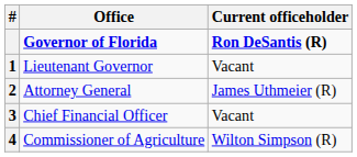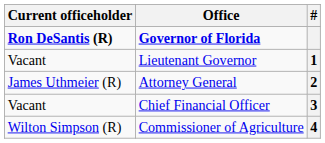 <table class=wikitable>
 <tr>
+<th>Current officeholder</th>
+<th>Office</th>
 <th>#</th>
-<th>Office</th>
-<th>Current officeholder</th>
 </tr>
 <tr>
+<td><strong><a href='#'>Ron DeSantis</a> (R)</strong></td>
+<td><strong><a href='#'>Governor of Florida</a></strong></td>
 <th></th>
-<td><strong><a href='#'>Governor of Florida</a></strong></td>
-<td><strong><a href='#'>Ron DeSantis</a> (R)</strong></td>
 </tr>
 <tr>
+<td>Vacant</td>
+<td><a href='#'>Lieutenant Governor</a></td>
 <th>1</th>
-<td><a href='#'>Lieutenant Governor</a></td>
-<td>Vacant</td>
 </tr>
 <tr>
+<td><a href='#'>James Uthmeier</a> (R)</td>
+<td><a href='#'>Attorney General</a></td>
 <th>2</th>
-<td><a href='#'>Attorney General</a></td>
-<td><a href='#'>James Uthmeier</a> (R)</td>
 </tr>
 <tr>
+<td>Vacant</td>
+<td><a href='#'>Chief Financial Officer</a></td>
 <th>3</th>
-<td><a href='#'>Chief Financial Officer</a></td>
-<td>Vacant</td>
 </tr>
 <tr>
+<td><a href='#'>Wilton Simpson</a> (R)</td>
+<td><a href='#'>Commissioner of Agriculture</a></td>
 <th>4</th>
-<td><a href='#'>Commissioner of Agriculture</a></td>
-<td><a href='#'>Wilton Simpson</a> (R)</td>
 </tr>
 </table>
